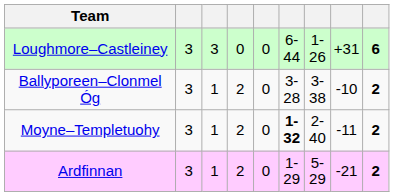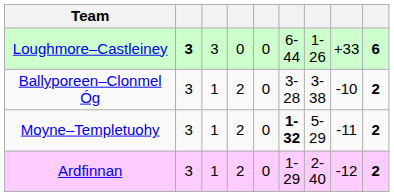 <table class="wikitable" style="text-align:center">
 <tr>
 <th style="width:175px;">Team</th>
 <th width="20"></th>
 <th width="20"></th>
 <th width="20"></th>
 <th width="20"></th>
 <th width="20"></th>
 <th width="20"></th>
 <th width="20"></th>
 <th width="20"></th>
 </tr>
 <tr style="background:#cfc;">
 <td> <a href='#'>Loughmore–Castleiney</a></td>
-<td>3</td>
+<td><strong>3</strong></td>
 <td>3</td>
 <td>0</td>
 <td>0</td>
 <td>6-44</td>
 <td>1-26</td>
-<td>+31</td>
+<td>+33</td>
 <td><strong>6</strong></td>
 </tr>
 <tr>
 <td> <a href='#'>Ballyporeen–Clonmel Óg</a></td>
 <td>3</td>
 <td>1</td>
 <td>2</td>
 <td>0</td>
 <td>3-28</td>
 <td>3-38</td>
 <td>-10</td>
 <td><strong>2</strong></td>
 </tr>
 <tr>
 <td> <a href='#'>Moyne–Templetuohy</a></td>
 <td>3</td>
 <td>1</td>
 <td>2</td>
 <td>0</td>
 <td><strong>1-32</strong></td>
-<td>2-40</td>
+<td>5-29</td>
 <td>-11</td>
 <td><strong>2</strong></td>
 </tr>
 <tr style="background:#fcf;">
 <td> <a href='#'>Ardfinnan</a></td>
 <td>3</td>
 <td>1</td>
 <td>2</td>
 <td>0</td>
 <td>1-29</td>
-<td>5-29</td>
-<td>-21</td>
+<td>2-40</td>
+<td>-12</td>
 <td><strong>2</strong></td>
 </tr>
 </table>
